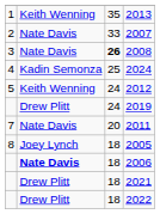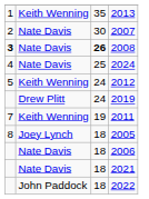 <table class="wikitable">
 <tr>
 </tr>
 <tr>
 <td>1</td>
 <td><a href='#'>Keith Wenning</a></td>
 <td>35</td>
 <td><a href='#'>2013</a></td>
 </tr>
 <tr>
 <td>2</td>
 <td><a href='#'>Nate Davis</a></td>
-<td>33</td>
+<td>30</td>
 <td><a href='#'>2007</a></td>
 </tr>
 <tr>
-<td>3</td>
+<td><strong>3</strong></td>
 <td><a href='#'>Nate Davis</a></td>
 <td><strong>26</strong></td>
 <td><a href='#'>2008</a></td>
 </tr>
 <tr>
 <td>4</td>
-<td><a href='#'>Kadin Semonza</a></td>
+<td><a href='#'>Nate Davis</a></td>
 <td>25</td>
 <td><a href='#'>2024</a></td>
 </tr>
 <tr>
 <td>5</td>
 <td><a href='#'>Keith Wenning</a></td>
 <td>24</td>
 <td><a href='#'>2012</a></td>
 </tr>
 <tr>
 <td></td>
 <td><a href='#'>Drew Plitt</a></td>
 <td>24</td>
 <td><a href='#'>2019</a></td>
 </tr>
 <tr>
 <td>7</td>
-<td><a href='#'>Nate Davis</a></td>
-<td>20</td>
+<td><a href='#'>Keith Wenning</a></td>
+<td>19</td>
 <td><a href='#'>2011</a></td>
 </tr>
 <tr>
 <td>8</td>
 <td><a href='#'>Joey Lynch</a></td>
 <td>18</td>
 <td><a href='#'>2005</a></td>
 </tr>
 <tr>
 <td></td>
-<td><strong><a href='#'>Nate Davis</a></strong></td>
+<td><a href='#'>Nate Davis</a></td>
 <td>18</td>
 <td><a href='#'>2006</a></td>
 </tr>
 <tr>
 <td></td>
-<td><a href='#'>Drew Plitt</a></td>
+<td><a href='#'>Nate Davis</a></td>
 <td>18</td>
 <td><a href='#'>2021</a></td>
 </tr>
 <tr>
 <td></td>
-<td><a href='#'>Drew Plitt</a></td>
+<td>John Paddock</td>
 <td>18</td>
 <td><a href='#'>2022</a></td>
 </tr>
 </table>
